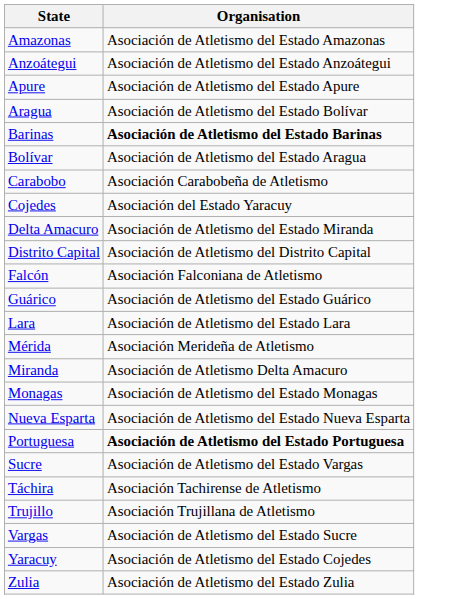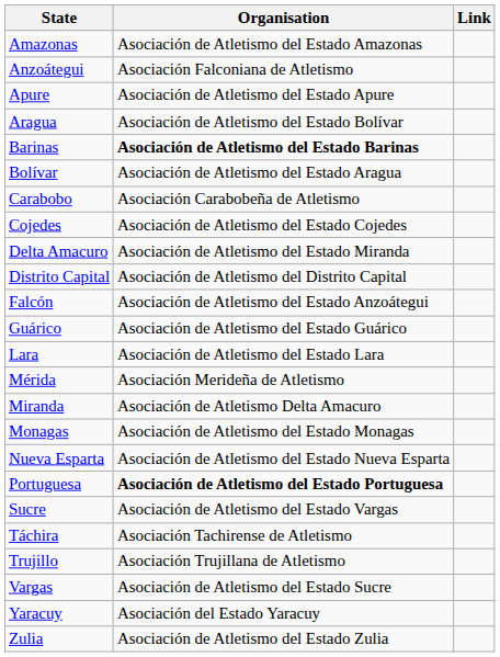 <table class=wikitable>
 <tr>
 <th>State</th>
 <th>Organisation</th>
+<th>Link</th>
 </tr>
 <tr>
 <td><a href='#'>Amazonas</a></td>
 <td>Asociación de Atletismo del Estado Amazonas</td>
+<td></td>
 </tr>
 <tr>
 <td> <a href='#'>Anzoátegui</a></td>
-<td>Asociación de Atletismo del Estado Anzoátegui</td>
+<td>Asociación Falconiana de Atletismo</td>
+<td></td>
 </tr>
 <tr>
 <td> <a href='#'>Apure</a></td>
 <td>Asociación de Atletismo del Estado Apure</td>
+<td></td>
 </tr>
 <tr>
 <td> <a href='#'>Aragua</a></td>
 <td>Asociación de Atletismo del Estado Bolívar</td>
+<td></td>
 </tr>
 <tr>
 <td> <a href='#'>Barinas</a></td>
 <td><strong>Asociación de Atletismo del Estado Barinas</strong></td>
+<td></td>
 </tr>
 <tr>
 <td> <a href='#'>Bolívar</a></td>
 <td>Asociación de Atletismo del Estado Aragua</td>
+<td></td>
 </tr>
 <tr>
 <td> <a href='#'>Carabobo</a></td>
 <td>Asociación Carabobeña de Atletismo</td>
+<td></td>
 </tr>
 <tr>
 <td> <a href='#'>Cojedes</a></td>
-<td>Asociación del Estado Yaracuy</td>
+<td>Asociación de Atletismo del Estado Cojedes</td>
+<td></td>
 </tr>
 <tr>
 <td> <a href='#'>Delta Amacuro</a></td>
 <td>Asociación de Atletismo del Estado Miranda</td>
+<td></td>
 </tr>
 <tr>
 <td> <a href='#'>Distrito Capital</a></td>
 <td>Asociación de Atletismo del Distrito Capital</td>
+<td></td>
 </tr>
 <tr>
 <td> <a href='#'>Falcón</a></td>
-<td>Asociación Falconiana de Atletismo</td>
+<td>Asociación de Atletismo del Estado Anzoátegui</td>
+<td></td>
 </tr>
 <tr>
 <td><a href='#'>Guárico</a></td>
 <td>Asociación de Atletismo del Estado Guárico</td>
+<td></td>
 </tr>
 <tr>
 <td> <a href='#'>Lara</a></td>
 <td>Asociación de Atletismo del Estado Lara</td>
+<td></td>
 </tr>
 <tr>
 <td> <a href='#'>Mérida</a></td>
 <td>Asociación Merideña de Atletismo</td>
+<td></td>
 </tr>
 <tr>
 <td> <a href='#'>Miranda</a></td>
 <td>Asociación de Atletismo Delta Amacuro</td>
+<td></td>
 </tr>
 <tr>
 <td> <a href='#'>Monagas</a></td>
 <td>Asociación de Atletismo del Estado Monagas</td>
+<td></td>
 </tr>
 <tr>
 <td> <a href='#'>Nueva Esparta</a></td>
 <td>Asociación de Atletismo del Estado Nueva Esparta</td>
+<td></td>
 </tr>
 <tr>
 <td> <a href='#'>Portuguesa</a></td>
 <td><strong>Asociación de Atletismo del Estado Portuguesa</strong></td>
+<td></td>
 </tr>
 <tr>
 <td> <a href='#'>Sucre</a></td>
 <td>Asociación de Atletismo del Estado Vargas</td>
+<td></td>
 </tr>
 <tr>
 <td> <a href='#'>Táchira</a></td>
 <td>Asociación Tachirense de Atletismo</td>
+<td></td>
 </tr>
 <tr>
 <td> <a href='#'>Trujillo</a></td>
 <td>Asociación Trujillana de Atletismo</td>
+<td></td>
 </tr>
 <tr>
 <td> <a href='#'>Vargas</a></td>
 <td>Asociación de Atletismo del Estado Sucre</td>
+<td></td>
 </tr>
 <tr>
 <td> <a href='#'>Yaracuy</a></td>
-<td>Asociación de Atletismo del Estado Cojedes</td>
+<td>Asociación del Estado Yaracuy</td>
+<td></td>
 </tr>
 <tr>
 <td> <a href='#'>Zulia</a></td>
 <td>Asociación de Atletismo del Estado Zulia</td>
+<td></td>
 </tr>
 </table>
